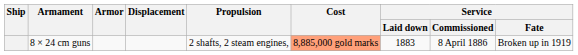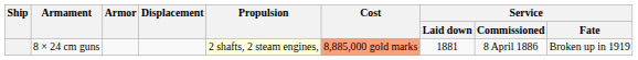 <table class="wikitable plainrowheaders" style="text-align: center">
 <tr valign="top">
 <th scope="col" rowspan="2">Ship</th>
 <th scope="col" rowspan="2">Armament</th>
 <th scope="col" rowspan="2">Armor</th>
 <th scope="col" rowspan="2">Displacement</th>
 <th scope="col" rowspan="2">Propulsion</th>
 <th scope="col" rowspan="2">Cost</th>
 <th scope="col" colspan="3">Service</th>
 </tr>
 <tr valign="top">
 <th scope="col">Laid down</th>
 <th scope="col">Commissioned</th>
 <th scope="col">Fate</th>
 </tr>
 <tr valign="top">
 <th scope="row"></th>
 <td>8 × 24 cm guns</td>
 <td></td>
 <td></td>
-<td style="text-align: left;">2 shafts, 2 steam engines, </td>
+<td style="background: lightyellow; text-align: left;">2 shafts, 2 steam engines, </td>
 <td style="background: lightsalmon;">8,885,000 gold marks</td>
-<td>1883</td>
+<td>1881</td>
 <td>8 April 1886</td>
 <td style="text-align: left;">Broken up in 1919</td>
 </tr>
 </table>
